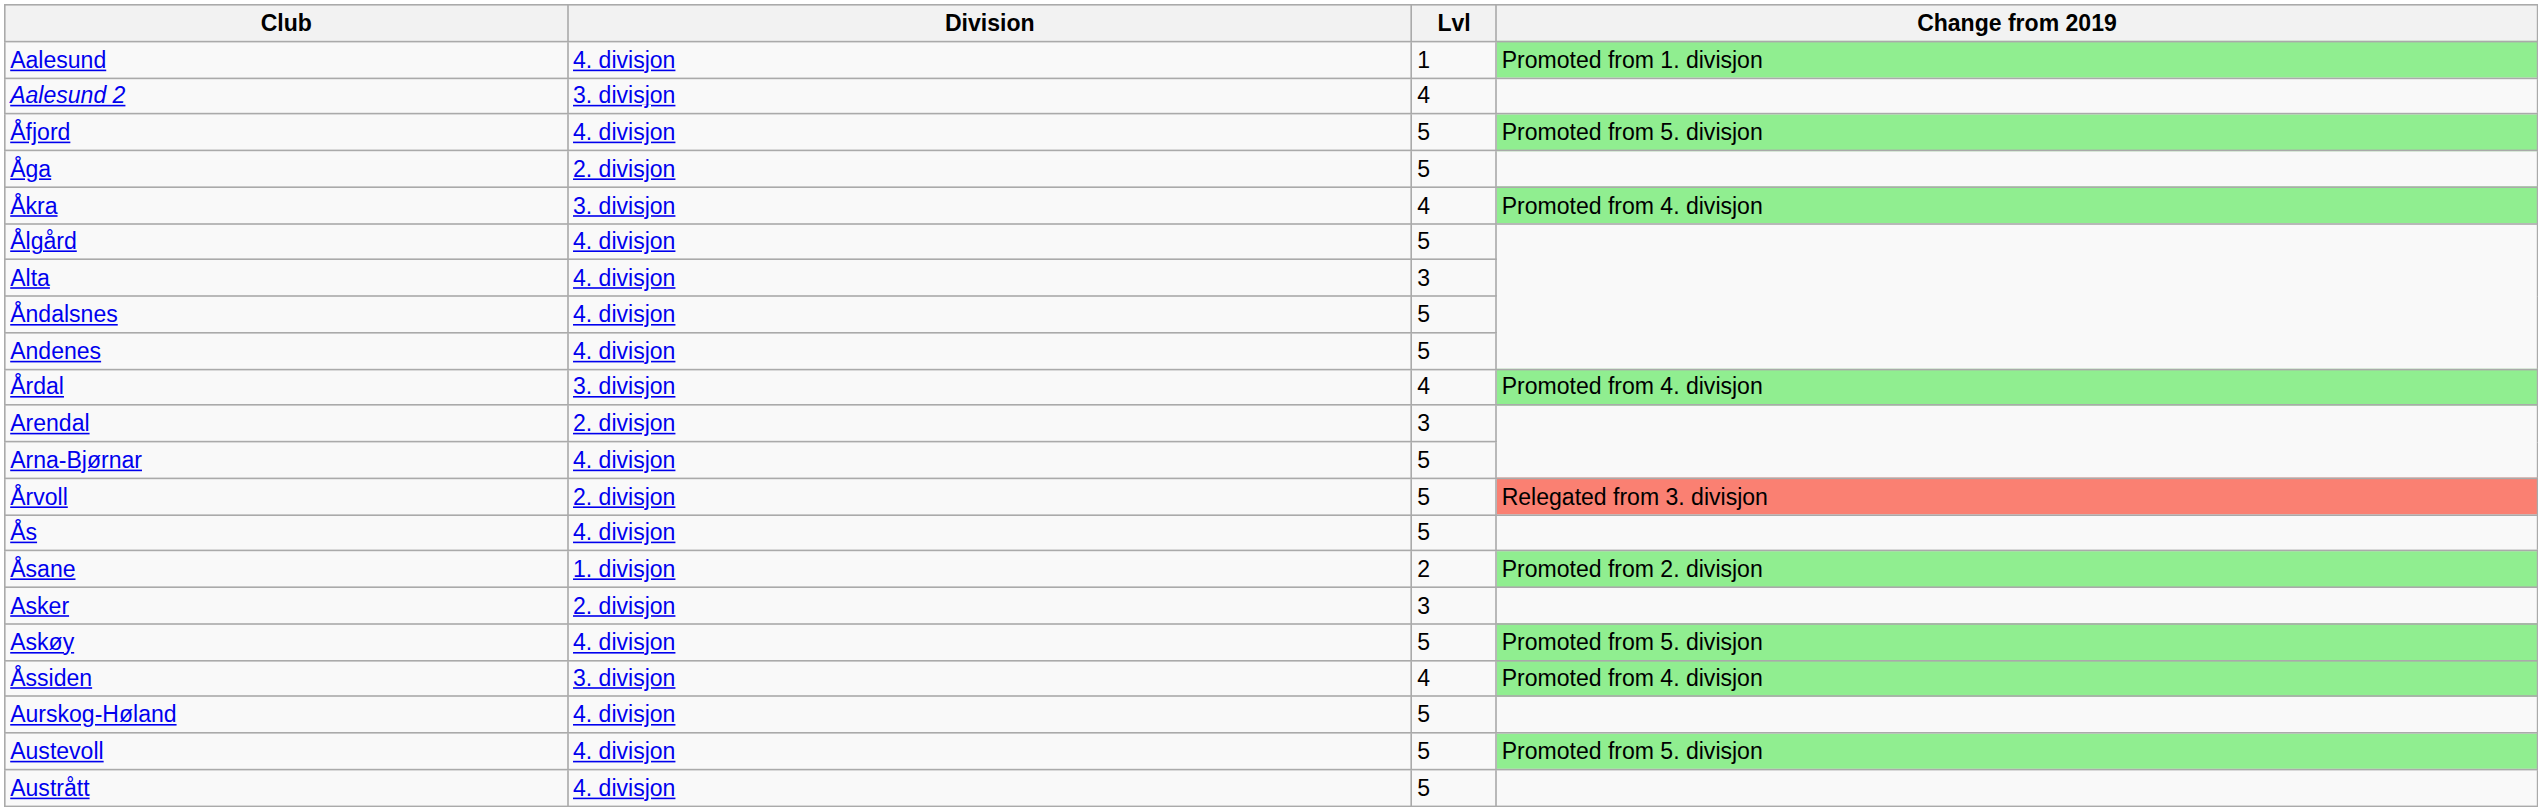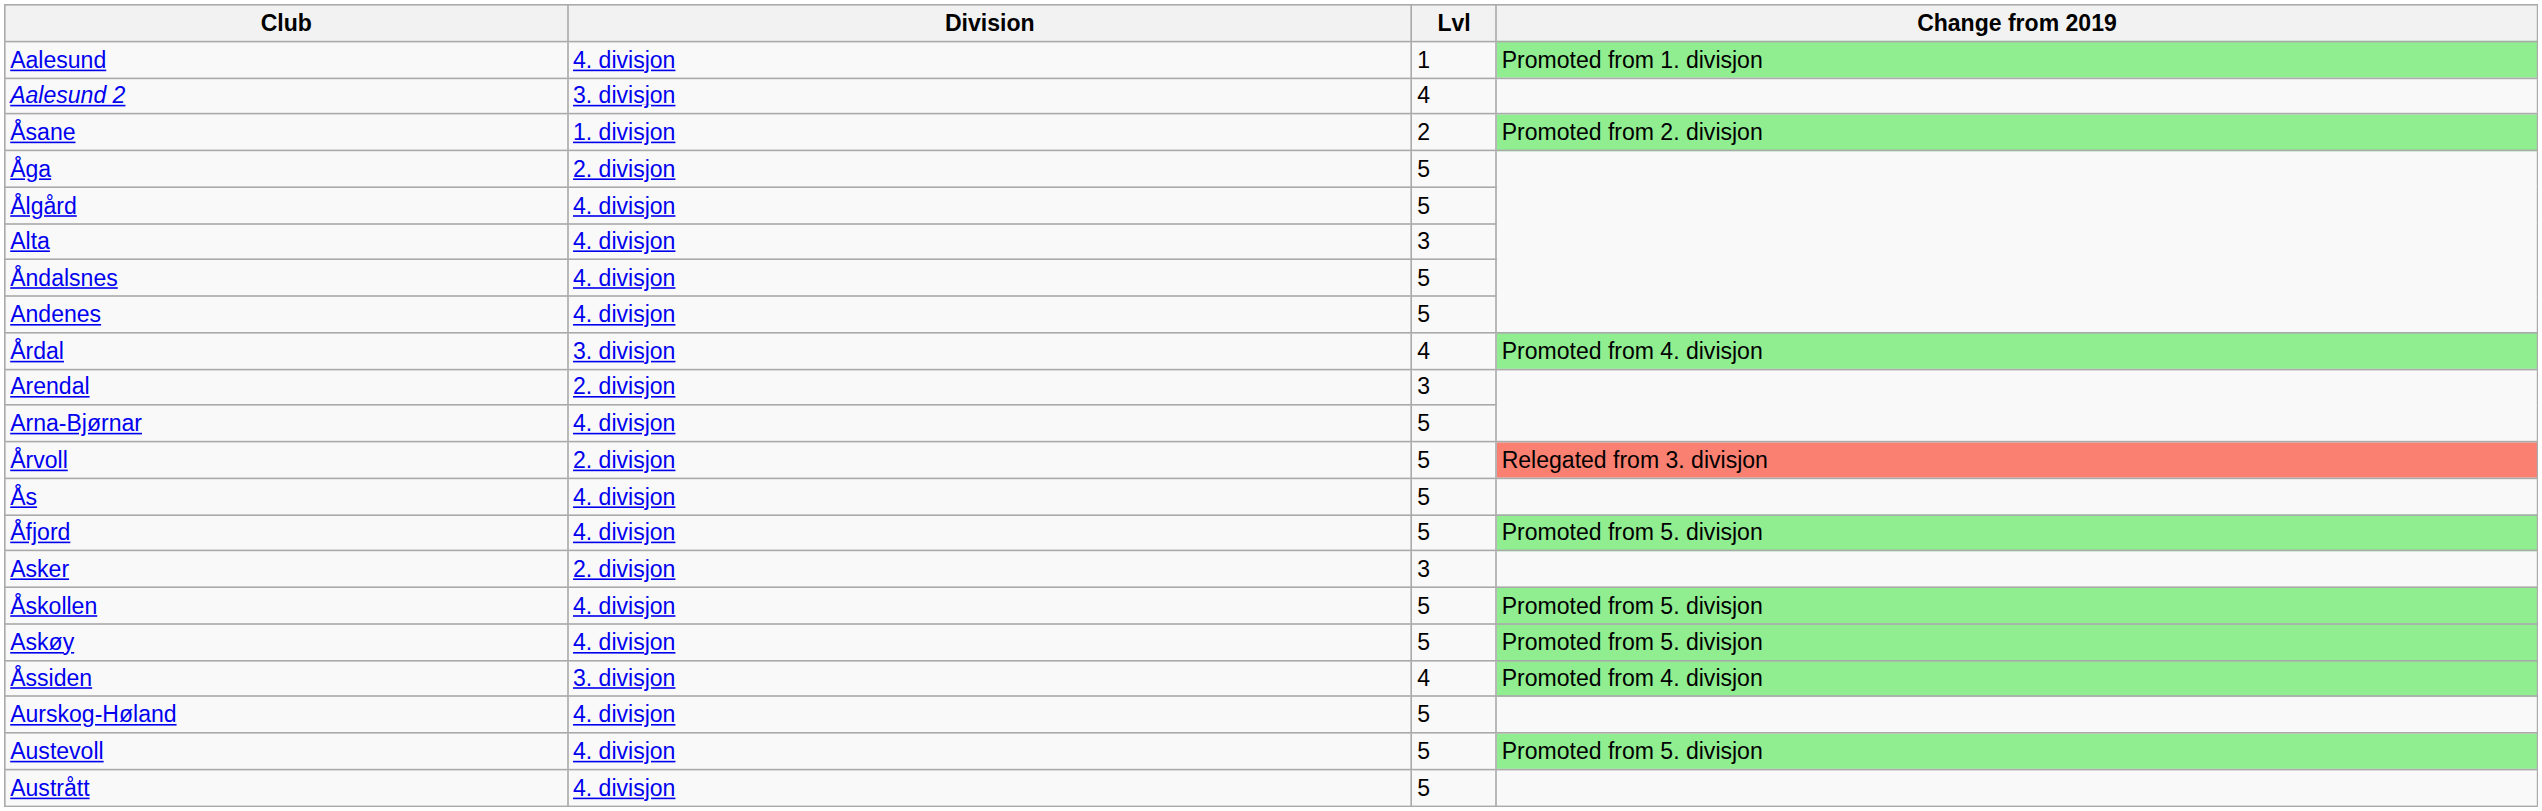 <table class="wikitable sortable" width=100% style="font-size:90%">
 <tr>
 <th width=20%>Club</th>
 <th width=30%>Division</th>
 <th width=3%>Lvl</th>
 <th width=37%>Change from 2019</th>
 </tr>
 <tr>
 <td><a href='#'>Aalesund</a></td>
 <td><a href='#'>4. divisjon</a></td>
 <td>1</td>
 <td style="background:lightgreen">Promoted from 1. divisjon</td>
 </tr>
 <tr>
 <td><em><a href='#'>Aalesund 2</a></em></td>
 <td><a href='#'>3. divisjon</a></td>
 <td>4</td>
 </tr>
 <tr>
-<td><a href='#'>Åfjord</a></td>
-<td><a href='#'>4. divisjon</a></td>
-<td>5</td>
-<td style="background:lightgreen">Promoted from 5. divisjon</td>
+<td><a href='#'>Åsane</a></td>
+<td><a href='#'>1. divisjon</a></td>
+<td>2</td>
+<td style="background:lightgreen">Promoted from 2. divisjon</td>
 </tr>
 <tr>
 <td><a href='#'>Åga</a></td>
 <td><a href='#'>2. divisjon</a></td>
 <td>5</td>
-</tr>
-<tr>
-<td><a href='#'>Åkra</a></td>
-<td><a href='#'>3. divisjon</a></td>
-<td>4</td>
-<td style="background:lightgreen">Promoted from 4. divisjon</td>
 </tr>
 <tr>
 <td><a href='#'>Ålgård</a></td>
 <td><a href='#'>4. divisjon</a></td>
 <td>5</td>
 </tr>
 <tr>
 <td><a href='#'>Alta</a></td>
 <td><a href='#'>4. divisjon</a></td>
 <td>3</td>
 </tr>
 <tr>
 <td><a href='#'>Åndalsnes</a></td>
 <td><a href='#'>4. divisjon</a></td>
 <td>5</td>
 </tr>
 <tr>
 <td><a href='#'>Andenes</a></td>
 <td><a href='#'>4. divisjon</a></td>
 <td>5</td>
 </tr>
 <tr>
 <td><a href='#'>Årdal</a></td>
 <td><a href='#'>3. divisjon</a></td>
 <td>4</td>
 <td style="background:lightgreen">Promoted from 4. divisjon</td>
 </tr>
 <tr>
 <td><a href='#'>Arendal</a></td>
 <td><a href='#'>2. divisjon</a></td>
 <td>3</td>
 </tr>
 <tr>
 <td><a href='#'>Arna-Bjørnar</a></td>
 <td><a href='#'>4. divisjon</a></td>
 <td>5</td>
 </tr>
 <tr>
 <td><a href='#'>Årvoll</a></td>
 <td><a href='#'>2. divisjon</a></td>
 <td>5</td>
 <td style="background:salmon">Relegated from 3. divisjon</td>
 </tr>
 <tr>
 <td><a href='#'>Ås</a></td>
 <td><a href='#'>4. divisjon</a></td>
 <td>5</td>
 </tr>
 <tr>
-<td><a href='#'>Åsane</a></td>
-<td><a href='#'>1. divisjon</a></td>
-<td>2</td>
-<td style="background:lightgreen">Promoted from 2. divisjon</td>
+<td><a href='#'>Åfjord</a></td>
+<td><a href='#'>4. divisjon</a></td>
+<td>5</td>
+<td style="background:lightgreen">Promoted from 5. divisjon</td>
 </tr>
 <tr>
 <td><a href='#'>Asker</a></td>
 <td><a href='#'>2. divisjon</a></td>
 <td>3</td>
+</tr>
+<tr>
+<td><a href='#'>Åskollen</a></td>
+<td><a href='#'>4. divisjon</a></td>
+<td>5</td>
+<td style="background:lightgreen">Promoted from 5. divisjon</td>
 </tr>
 <tr>
 <td><a href='#'>Askøy</a></td>
 <td><a href='#'>4. divisjon</a></td>
 <td>5</td>
 <td style="background:lightgreen">Promoted from 5. divisjon</td>
 </tr>
 <tr>
 <td><a href='#'>Åssiden</a></td>
 <td><a href='#'>3. divisjon</a></td>
 <td>4</td>
 <td style="background:lightgreen">Promoted from 4. divisjon</td>
 </tr>
 <tr>
 <td><a href='#'>Aurskog-Høland</a></td>
 <td><a href='#'>4. divisjon</a></td>
 <td>5</td>
 </tr>
 <tr>
 <td><a href='#'>Austevoll</a></td>
 <td><a href='#'>4. divisjon</a></td>
 <td>5</td>
 <td style="background:lightgreen">Promoted from 5. divisjon</td>
 </tr>
 <tr>
 <td><a href='#'>Austrått</a></td>
 <td><a href='#'>4. divisjon</a></td>
 <td>5</td>
 </tr>
 </table>
